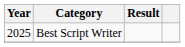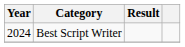 <table class="wikitable sortable">
 <tr>
 <th>Year</th>
 <th>Category</th>
 <th>Result</th>
 <th scope="col" style="width:1em;"></th>
 </tr>
 <tr>
-<td>2025</td>
+<td>2024</td>
 <td>Best Script Writer</td>
 <td></td>
 <td></td>
 </tr>
 <tr>
 </tr>
 </table>
